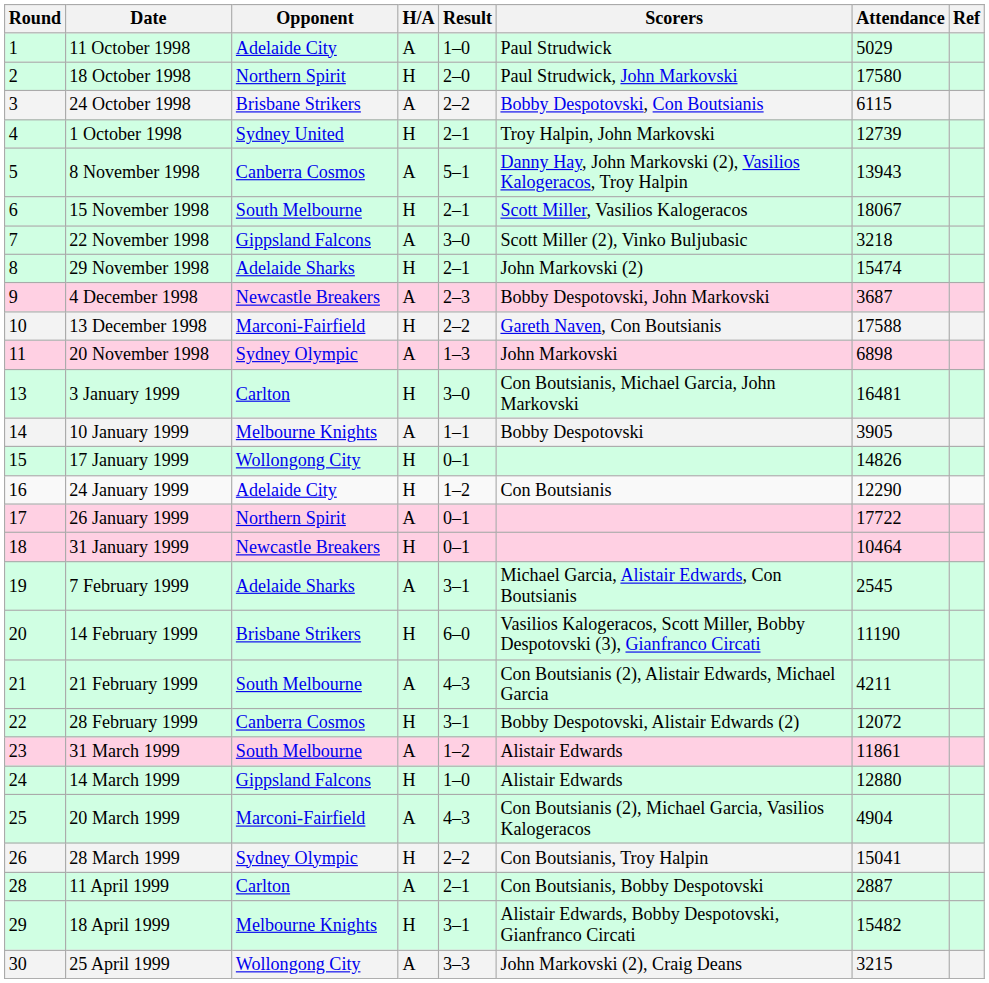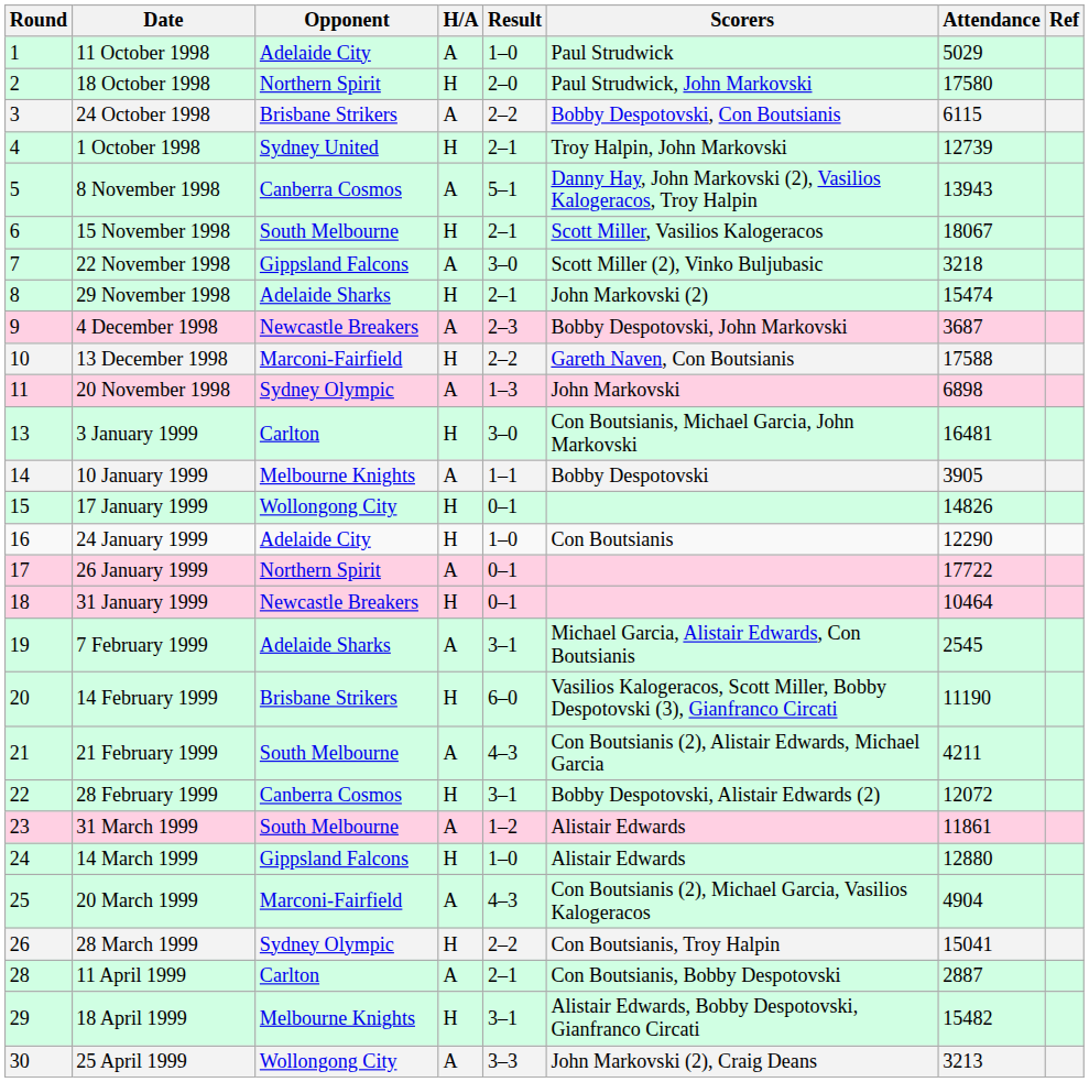 <table class="wikitable" style="text-align:left">
 <tr>
 <th><strong>Round</strong></th>
 <th scope="col" style="width: 140px;"><strong>Date</strong></th>
 <th scope="col" style="width: 140px;"><strong>Opponent</strong></th>
 <th><strong>H/A</strong></th>
 <th><strong>Result</strong></th>
 <th><strong>Scorers</strong></th>
 <th><strong>Attendance</strong></th>
 <th><strong>Ref</strong></th>
 </tr>
 <tr bgcolor="#d0ffe3">
 <td>1</td>
 <td>11 October 1998</td>
 <td><a href='#'>Adelaide City</a></td>
 <td>A</td>
 <td>1–0</td>
 <td>Paul Strudwick</td>
 <td>5029</td>
 <td></td>
 </tr>
 <tr bgcolor="#d0ffe3">
 <td>2</td>
 <td>18 October 1998</td>
 <td><a href='#'>Northern Spirit</a></td>
 <td>H</td>
 <td>2–0</td>
 <td>Paul Strudwick, <a href='#'>John Markovski</a></td>
 <td>17580</td>
 <td></td>
 </tr>
 <tr bgcolor="#f3f3f3">
 <td>3</td>
 <td>24 October 1998</td>
 <td><a href='#'>Brisbane Strikers</a></td>
 <td>A</td>
 <td>2–2</td>
 <td><a href='#'>Bobby Despotovski</a>, <a href='#'>Con Boutsianis</a></td>
 <td>6115</td>
 <td></td>
 </tr>
 <tr bgcolor="#d0ffe3">
 <td>4</td>
 <td>1 October 1998</td>
 <td><a href='#'>Sydney United</a></td>
 <td>H</td>
 <td>2–1</td>
 <td>Troy Halpin, John Markovski</td>
 <td>12739</td>
 <td></td>
 </tr>
 <tr bgcolor="#d0ffe3">
 <td>5</td>
 <td>8 November 1998</td>
 <td><a href='#'>Canberra Cosmos</a></td>
 <td>A</td>
 <td>5–1</td>
 <td><a href='#'>Danny Hay</a>, John Markovski (2), <a href='#'>Vasilios Kalogeracos</a>, Troy Halpin</td>
 <td>13943</td>
 <td></td>
 </tr>
 <tr bgcolor="#d0ffe3">
 <td>6</td>
 <td>15 November 1998</td>
 <td><a href='#'>South Melbourne</a></td>
 <td>H</td>
 <td>2–1</td>
 <td><a href='#'>Scott Miller</a>, Vasilios Kalogeracos</td>
 <td>18067</td>
 <td></td>
 </tr>
 <tr bgcolor="#d0ffe3">
 <td>7</td>
 <td>22 November 1998</td>
 <td><a href='#'>Gippsland Falcons</a></td>
 <td>A</td>
 <td>3–0</td>
 <td>Scott Miller (2), Vinko Buljubasic</td>
 <td>3218</td>
 <td></td>
 </tr>
 <tr bgcolor="#d0ffe3">
 <td>8</td>
 <td>29 November 1998</td>
 <td><a href='#'>Adelaide Sharks</a></td>
 <td>H</td>
 <td>2–1</td>
 <td>John Markovski (2)</td>
 <td>15474</td>
 <td></td>
 </tr>
 <tr bgcolor="#ffd0e3">
 <td>9</td>
 <td>4 December 1998</td>
 <td><a href='#'>Newcastle Breakers</a></td>
 <td>A</td>
 <td>2–3</td>
 <td>Bobby Despotovski, John Markovski</td>
 <td>3687</td>
 <td></td>
 </tr>
 <tr bgcolor="#f3f3f3">
 <td>10</td>
 <td>13 December 1998</td>
 <td><a href='#'>Marconi-Fairfield</a></td>
 <td>H</td>
 <td>2–2</td>
 <td><a href='#'>Gareth Naven</a>, Con Boutsianis</td>
 <td>17588</td>
 <td></td>
 </tr>
 <tr bgcolor="#ffd0e3">
 <td>11</td>
 <td>20 November 1998</td>
 <td><a href='#'>Sydney Olympic</a></td>
 <td>A</td>
 <td>1–3</td>
 <td>John Markovski</td>
 <td>6898</td>
 <td></td>
 </tr>
 <tr bgcolor="#d0ffe3">
 <td>13</td>
 <td>3 January 1999</td>
 <td><a href='#'>Carlton</a></td>
 <td>H</td>
 <td>3–0</td>
 <td>Con Boutsianis, Michael Garcia, John Markovski</td>
 <td>16481</td>
 <td></td>
 </tr>
 <tr bgcolor="#f3f3f3">
 <td>14</td>
 <td>10 January 1999</td>
 <td><a href='#'>Melbourne Knights</a></td>
 <td>A</td>
 <td>1–1</td>
 <td>Bobby Despotovski</td>
 <td>3905</td>
 <td></td>
 </tr>
 <tr bgcolor="#d0ffe3">
 <td>15</td>
 <td>17 January 1999</td>
 <td><a href='#'>Wollongong City</a></td>
 <td>H</td>
 <td>0–1</td>
 <td></td>
 <td>14826</td>
 <td></td>
 </tr>
 <tr result L>
 <td>16</td>
 <td>24 January 1999</td>
 <td><a href='#'>Adelaide City</a></td>
 <td>H</td>
-<td>1–2</td>
+<td>1–0</td>
 <td>Con Boutsianis</td>
 <td>12290</td>
 <td></td>
 </tr>
 <tr bgcolor="#ffd0e3">
 <td>17</td>
 <td>26 January 1999</td>
 <td><a href='#'>Northern Spirit</a></td>
 <td>A</td>
 <td>0–1</td>
 <td></td>
 <td>17722</td>
 <td></td>
 </tr>
 <tr bgcolor="#ffd0e3">
 <td>18</td>
 <td>31 January 1999</td>
 <td><a href='#'>Newcastle Breakers</a></td>
 <td>H</td>
 <td>0–1</td>
 <td></td>
 <td>10464</td>
 <td></td>
 </tr>
 <tr bgcolor="#d0ffe3">
 <td>19</td>
 <td>7 February 1999</td>
 <td><a href='#'>Adelaide Sharks</a></td>
 <td>A</td>
 <td>3–1</td>
 <td>Michael Garcia, <a href='#'>Alistair Edwards</a>, Con Boutsianis</td>
 <td>2545</td>
 <td></td>
 </tr>
 <tr bgcolor="#d0ffe3">
 <td>20</td>
 <td>14 February 1999</td>
 <td><a href='#'>Brisbane Strikers</a></td>
 <td>H</td>
 <td>6–0</td>
 <td>Vasilios Kalogeracos, Scott Miller, Bobby Despotovski (3), <a href='#'>Gianfranco Circati</a></td>
 <td>11190</td>
 <td></td>
 </tr>
 <tr bgcolor="#d0ffe3">
 <td>21</td>
 <td>21 February 1999</td>
 <td><a href='#'>South Melbourne</a></td>
 <td>A</td>
 <td>4–3</td>
 <td>Con Boutsianis (2), Alistair Edwards, Michael Garcia</td>
 <td>4211</td>
 <td></td>
 </tr>
 <tr bgcolor="#d0ffe3">
 <td>22</td>
 <td>28 February 1999</td>
 <td><a href='#'>Canberra Cosmos</a></td>
 <td>H</td>
 <td>3–1</td>
 <td>Bobby Despotovski, Alistair Edwards (2)</td>
 <td>12072</td>
 <td></td>
 </tr>
 <tr bgcolor="#ffd0e3">
 <td>23</td>
 <td>31 March 1999</td>
 <td><a href='#'>South Melbourne</a></td>
 <td>A</td>
 <td>1–2</td>
 <td>Alistair Edwards</td>
 <td>11861</td>
 <td></td>
 </tr>
 <tr bgcolor="#d0ffe3">
 <td>24</td>
 <td>14 March 1999</td>
 <td><a href='#'>Gippsland Falcons</a></td>
 <td>H</td>
 <td>1–0</td>
 <td>Alistair Edwards</td>
 <td>12880</td>
 <td></td>
 </tr>
 <tr bgcolor="#d0ffe3">
 <td>25</td>
 <td>20 March 1999</td>
 <td><a href='#'>Marconi-Fairfield</a></td>
 <td>A</td>
 <td>4–3</td>
 <td>Con Boutsianis (2), Michael Garcia, Vasilios Kalogeracos</td>
 <td>4904</td>
 <td></td>
 </tr>
 <tr bgcolor="#f3f3f3">
 <td>26</td>
 <td>28 March 1999</td>
 <td><a href='#'>Sydney Olympic</a></td>
 <td>H</td>
 <td>2–2</td>
 <td>Con Boutsianis, Troy Halpin</td>
 <td>15041</td>
 <td></td>
 </tr>
 <tr bgcolor="#d0ffe3">
 <td>28</td>
 <td>11 April 1999</td>
 <td><a href='#'>Carlton</a></td>
 <td>A</td>
 <td>2–1</td>
 <td>Con Boutsianis, Bobby Despotovski</td>
 <td>2887</td>
 <td></td>
 </tr>
 <tr bgcolor="#d0ffe3">
 <td>29</td>
 <td>18 April 1999</td>
 <td><a href='#'>Melbourne Knights</a></td>
 <td>H</td>
 <td>3–1</td>
 <td>Alistair Edwards, Bobby Despotovski, Gianfranco Circati</td>
 <td>15482</td>
 <td></td>
 </tr>
 <tr bgcolor="#f3f3f3">
 <td>30</td>
 <td>25 April 1999</td>
 <td><a href='#'>Wollongong City</a></td>
 <td>A</td>
 <td>3–3</td>
 <td>John Markovski (2), Craig Deans</td>
-<td>3215</td>
+<td>3213</td>
 <td></td>
 </tr>
 </table>
